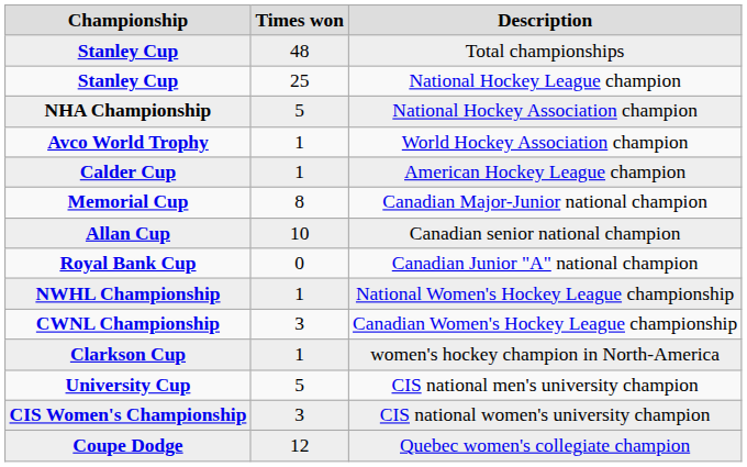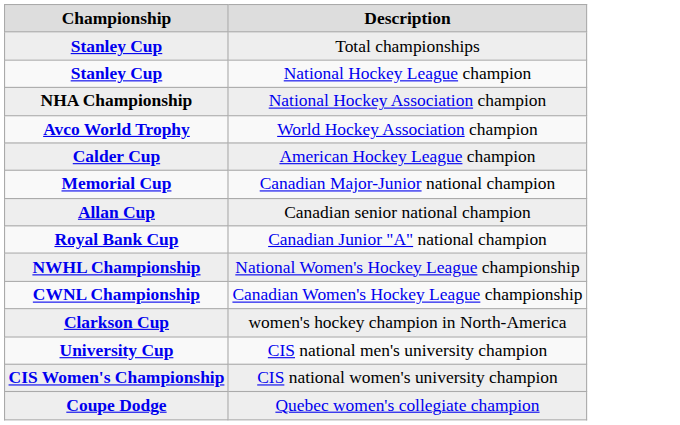 <table class="wikitable">
 <tr align="center"  bgcolor="#dddddd">
 <td><strong>Championship</strong></td>
-<td><strong>Times won</strong></td>
 <td><strong>Description</strong></td>
 </tr>
 <tr align="center" bgcolor="#eeeeee">
 <td><strong><a href='#'>Stanley Cup</a></strong></td>
-<td>48</td>
 <td>Total championships</td>
 </tr>
 <tr align="center">
 <td><strong><a href='#'>Stanley Cup</a></strong></td>
-<td>25</td>
 <td><a href='#'>National Hockey League</a> champion</td>
 </tr>
 <tr align="center" bgcolor="#eeeeee">
 <td><strong>NHA Championship</strong></td>
-<td>5</td>
 <td><a href='#'>National Hockey Association</a> champion</td>
 </tr>
 <tr align="center">
 <td><strong><a href='#'>Avco World Trophy</a></strong></td>
-<td>1</td>
 <td><a href='#'>World Hockey Association</a> champion</td>
 </tr>
 <tr align="center" bgcolor="#eeeeee">
 <td><strong><a href='#'>Calder Cup</a></strong></td>
-<td>1</td>
 <td><a href='#'>American Hockey League</a> champion</td>
 </tr>
 <tr align="center">
 <td><strong><a href='#'>Memorial Cup</a></strong></td>
-<td>8</td>
 <td><a href='#'>Canadian Major-Junior</a> national champion</td>
 </tr>
 <tr align="center" bgcolor="#eeeeee">
 <td><strong><a href='#'>Allan Cup</a></strong></td>
-<td>10</td>
 <td>Canadian senior national champion</td>
 </tr>
 <tr align="center">
 <td><strong><a href='#'>Royal Bank Cup</a></strong></td>
-<td>0</td>
 <td><a href='#'>Canadian Junior "A"</a> national champion</td>
 </tr>
 <tr align="center" bgcolor="#eeeeee">
 <td><strong><a href='#'>NWHL Championship</a> </strong></td>
-<td>1</td>
 <td><a href='#'>National Women's Hockey League</a> championship</td>
 </tr>
 <tr align="center">
 <td><strong><a href='#'>CWNL Championship</a> </strong></td>
-<td>3</td>
 <td><a href='#'>Canadian Women's Hockey League</a> championship</td>
 </tr>
 <tr align="center" bgcolor="#eeeeee">
 <td><strong><a href='#'>Clarkson Cup </a></strong></td>
-<td>1</td>
 <td>women's hockey champion in North-America</td>
 </tr>
 <tr align="center">
 <td><strong><a href='#'>University Cup</a></strong></td>
-<td>5</td>
 <td><a href='#'>CIS</a> national men's university champion</td>
 </tr>
 <tr align="center" bgcolor="#eeeeee">
 <td><strong><a href='#'>CIS Women's Championship</a></strong></td>
-<td>3</td>
 <td><a href='#'>CIS</a> national women's university champion</td>
 </tr>
 <tr align="center" bgcolor="#eeeeee">
 <td><strong><a href='#'>Coupe Dodge</a></strong></td>
-<td>12</td>
 <td><a href='#'>Quebec women's collegiate champion</a></td>
 </tr>
 </table>
